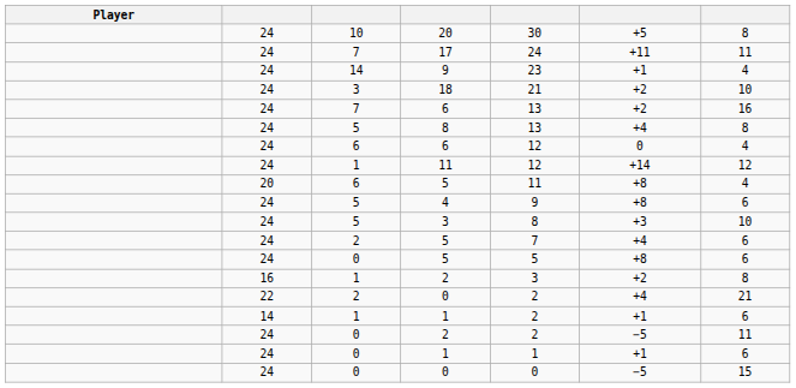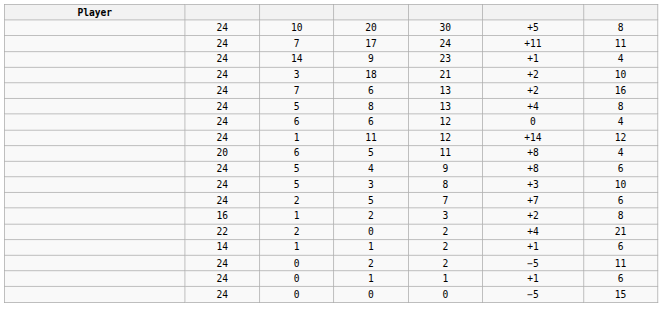 <table class="wikitable sortable" style="width:100%; text-align:center;">
 <tr align=center>
 <th>Player</th>
 <th></th>
 <th></th>
 <th></th>
 <th></th>
 <th data-sort-type="number"></th>
 <th></th>
 </tr>
 <tr align=center>
 <td></td>
 <td>24</td>
 <td>10</td>
 <td>20</td>
 <td>30</td>
 <td>+5</td>
 <td>8</td>
 </tr>
 <tr align=center>
 <td></td>
 <td>24</td>
 <td>7</td>
 <td>17</td>
 <td>24</td>
 <td>+11</td>
 <td>11</td>
 </tr>
 <tr align=center>
 <td></td>
 <td>24</td>
 <td>14</td>
 <td>9</td>
 <td>23</td>
 <td>+1</td>
 <td>4</td>
 </tr>
 <tr align=center>
 <td></td>
 <td>24</td>
 <td>3</td>
 <td>18</td>
 <td>21</td>
 <td>+2</td>
 <td>10</td>
 </tr>
 <tr align=center>
 <td></td>
 <td>24</td>
 <td>7</td>
 <td>6</td>
 <td>13</td>
 <td>+2</td>
 <td>16</td>
 </tr>
 <tr align=center>
 <td></td>
 <td>24</td>
 <td>5</td>
 <td>8</td>
 <td>13</td>
 <td>+4</td>
 <td>8</td>
 </tr>
 <tr align=center>
 <td></td>
 <td>24</td>
 <td>6</td>
 <td>6</td>
 <td>12</td>
 <td>0</td>
 <td>4</td>
 </tr>
 <tr align=center>
 <td></td>
 <td>24</td>
 <td>1</td>
 <td>11</td>
 <td>12</td>
 <td>+14</td>
 <td>12</td>
 </tr>
 <tr align=center>
 <td></td>
 <td>20</td>
 <td>6</td>
 <td>5</td>
 <td>11</td>
 <td>+8</td>
 <td>4</td>
 </tr>
 <tr align=center>
 <td></td>
 <td>24</td>
 <td>5</td>
 <td>4</td>
 <td>9</td>
 <td>+8</td>
 <td>6</td>
 </tr>
 <tr align=center>
 <td></td>
 <td>24</td>
 <td>5</td>
 <td>3</td>
 <td>8</td>
 <td>+3</td>
 <td>10</td>
 </tr>
 <tr align=center>
 <td></td>
 <td>24</td>
 <td>2</td>
 <td>5</td>
 <td>7</td>
-<td>+4</td>
-<td>6</td>
-</tr>
-<tr align=center>
-<td></td>
-<td>24</td>
-<td>0</td>
-<td>5</td>
-<td>5</td>
-<td>+8</td>
+<td>+7</td>
 <td>6</td>
 </tr>
 <tr align=center>
 <td></td>
 <td>16</td>
 <td>1</td>
 <td>2</td>
 <td>3</td>
 <td>+2</td>
 <td>8</td>
 </tr>
 <tr align=center>
 <td></td>
 <td>22</td>
 <td>2</td>
 <td>0</td>
 <td>2</td>
 <td>+4</td>
 <td>21</td>
 </tr>
 <tr align=center>
 <td></td>
 <td>14</td>
 <td>1</td>
 <td>1</td>
 <td>2</td>
 <td>+1</td>
 <td>6</td>
 </tr>
 <tr align=center>
 <td></td>
 <td>24</td>
 <td>0</td>
 <td>2</td>
 <td>2</td>
 <td>−5</td>
 <td>11</td>
 </tr>
 <tr align=center>
 <td></td>
 <td>24</td>
 <td>0</td>
 <td>1</td>
 <td>1</td>
 <td>+1</td>
 <td>6</td>
 </tr>
 <tr align=center>
 <td></td>
 <td>24</td>
 <td>0</td>
 <td>0</td>
 <td>0</td>
 <td>−5</td>
 <td>15</td>
 </tr>
 </table>
